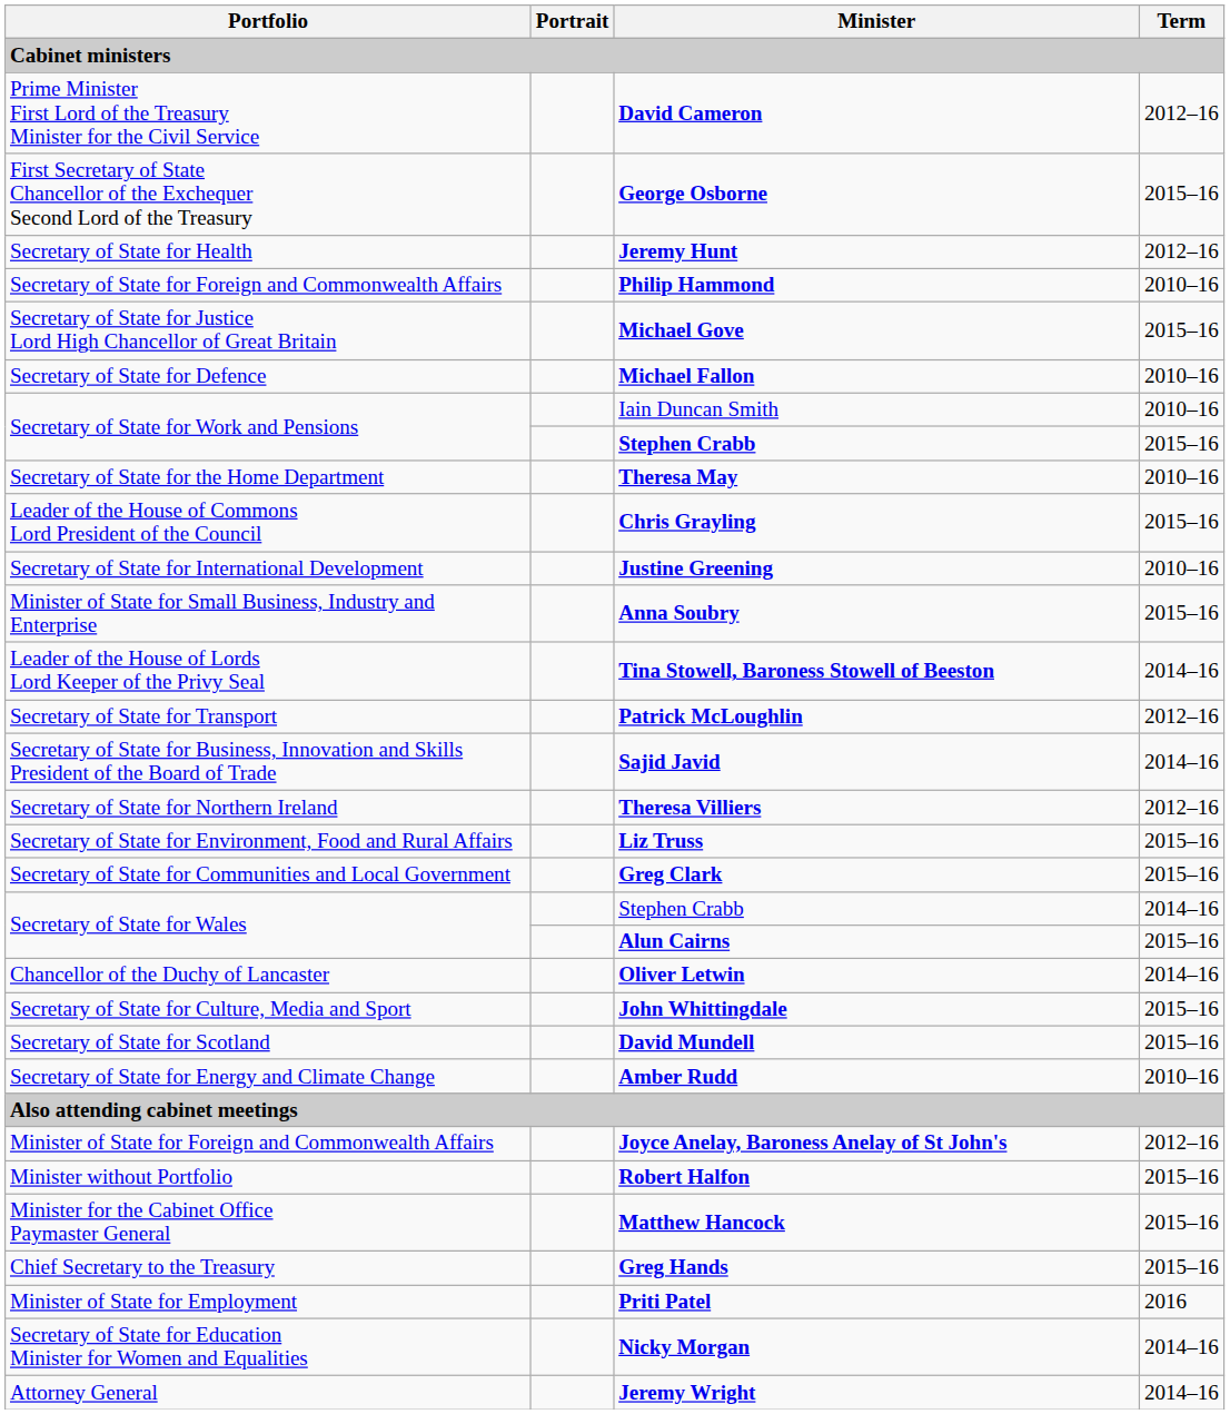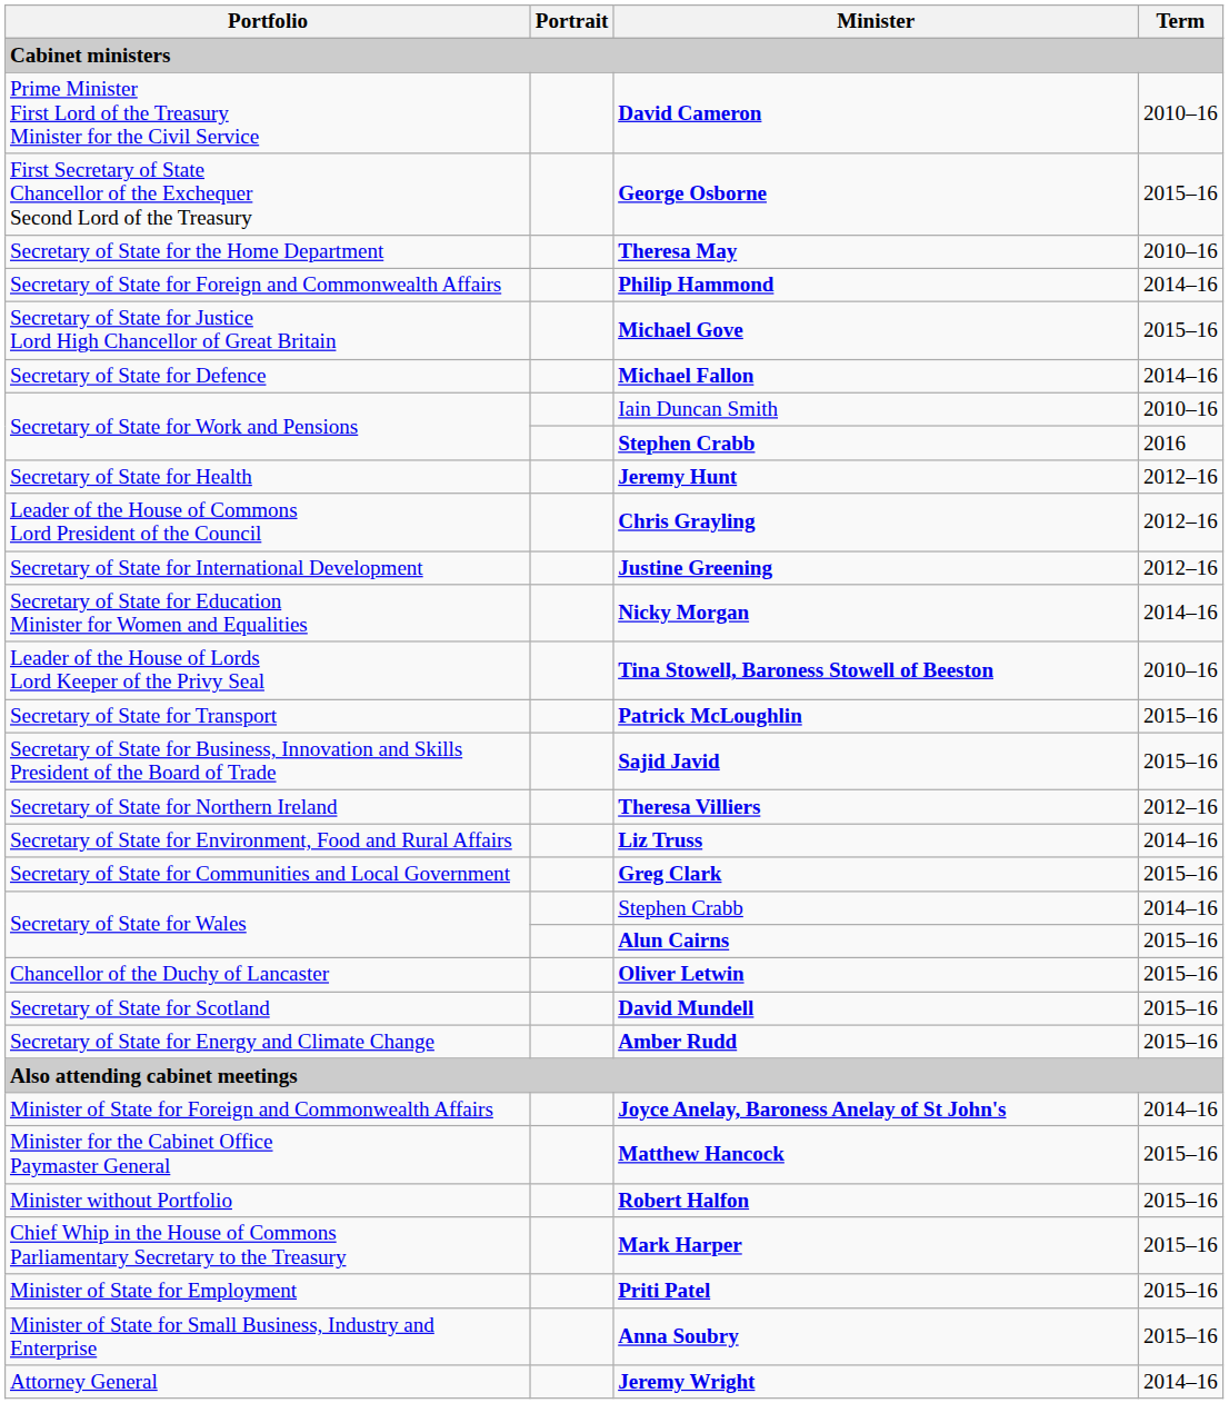 <table class="wikitable">
 <tr>
 <th width=390>Portfolio</th>
 <th>Portrait</th>
 <th width=390>Minister</th>
 <th>Term</th>
 </tr>
 <tr>
 </tr>
 <tr>
 <td style="background:#cccccc;" colspan="4"><strong>Cabinet ministers</strong></td>
 </tr>
 <tr>
 <td><a href='#'>Prime Minister</a><br><a href='#'>First Lord of the Treasury</a><br><a href='#'>Minister for the Civil Service</a></td>
 <td></td>
 <td><strong><a href='#'>David Cameron</a></strong></td>
-<td>2012–16</td>
+<td>2010–16</td>
 </tr>
 <tr>
 <td><a href='#'>First Secretary of State</a><br><a href='#'>Chancellor of the Exchequer</a> <br>Second Lord of the Treasury</td>
 <td></td>
 <td><strong><a href='#'>George Osborne</a></strong></td>
 <td>2015–16</td>
 </tr>
 <tr>
-<td><a href='#'>Secretary of State for Health</a></td>
+<td><a href='#'>Secretary of State for the Home Department</a></td>
 <td></td>
-<td><strong><a href='#'>Jeremy Hunt</a></strong></td>
-<td>2012–16</td>
+<td><strong><a href='#'>Theresa May</a></strong></td>
+<td>2010–16</td>
 </tr>
 <tr>
 <td><a href='#'>Secretary of State for Foreign and Commonwealth Affairs</a></td>
 <td></td>
 <td><strong><a href='#'>Philip Hammond</a></strong></td>
-<td>2010–16</td>
+<td>2014–16</td>
 </tr>
 <tr>
 <td><a href='#'>Secretary of State for Justice</a> <br> <a href='#'>Lord High Chancellor of Great Britain</a></td>
 <td></td>
 <td><strong><a href='#'>Michael Gove</a></strong></td>
 <td>2015–16</td>
 </tr>
 <tr>
 <td><a href='#'>Secretary of State for Defence</a></td>
 <td></td>
 <td><strong><a href='#'>Michael Fallon</a></strong></td>
-<td>2010–16</td>
+<td>2014–16</td>
 </tr>
 <tr>
 <td rowspan="2"><a href='#'>Secretary of State for Work and Pensions</a></td>
 <td></td>
 <td><a href='#'>Iain Duncan Smith</a></td>
 <td>2010–16</td>
 </tr>
 <tr>
 <td></td>
 <td><strong><a href='#'>Stephen Crabb</a></strong></td>
-<td>2015–16</td>
+<td>2016</td>
 </tr>
 <tr>
-<td><a href='#'>Secretary of State for the Home Department</a></td>
+<td><a href='#'>Secretary of State for Health</a></td>
 <td></td>
-<td><strong><a href='#'>Theresa May</a></strong></td>
-<td>2010–16</td>
+<td><strong><a href='#'>Jeremy Hunt</a></strong></td>
+<td>2012–16</td>
 </tr>
 <tr>
 <td><a href='#'>Leader of the House of Commons</a><br><a href='#'>Lord President of the Council</a></td>
 <td></td>
 <td><strong><a href='#'>Chris Grayling</a></strong></td>
-<td>2015–16</td>
+<td>2012–16</td>
 </tr>
 <tr>
 <td><a href='#'>Secretary of State for International Development</a></td>
 <td></td>
 <td><strong><a href='#'>Justine Greening</a></strong></td>
-<td>2010–16</td>
+<td>2012–16</td>
 </tr>
 <tr>
-<td><a href='#'>Minister of State for Small Business, Industry and Enterprise</a></td>
+<td><a href='#'>Secretary of State for Education</a><br><a href='#'>Minister for Women and Equalities</a></td>
 <td></td>
-<td><strong><a href='#'>Anna Soubry</a></strong></td>
-<td>2015–16</td>
+<td><strong><a href='#'>Nicky Morgan</a></strong></td>
+<td>2014–16</td>
 </tr>
 <tr>
 <td><a href='#'>Leader of the House of Lords</a><br><a href='#'>Lord Keeper of the Privy Seal</a></td>
 <td></td>
 <td><strong><a href='#'>Tina Stowell, Baroness Stowell of Beeston</a></strong></td>
-<td>2014–16</td>
+<td>2010–16</td>
 </tr>
 <tr>
 <td><a href='#'>Secretary of State for Transport</a></td>
 <td></td>
 <td><strong><a href='#'>Patrick McLoughlin</a></strong></td>
-<td>2012–16</td>
+<td>2015–16</td>
 </tr>
 <tr>
 <td><a href='#'>Secretary of State for Business, Innovation and Skills</a><br><a href='#'>President of the Board of Trade</a></td>
 <td></td>
 <td><strong><a href='#'>Sajid Javid</a></strong></td>
-<td>2014–16</td>
+<td>2015–16</td>
 </tr>
 <tr>
 <td><a href='#'>Secretary of State for Northern Ireland</a></td>
 <td></td>
 <td><strong><a href='#'>Theresa Villiers</a></strong></td>
 <td>2012–16</td>
 </tr>
 <tr>
 <td><a href='#'>Secretary of State for Environment, Food and Rural Affairs</a></td>
 <td></td>
 <td><strong><a href='#'>Liz Truss</a></strong></td>
-<td>2015–16</td>
+<td>2014–16</td>
 </tr>
 <tr>
 <td><a href='#'>Secretary of State for Communities and Local Government</a></td>
 <td></td>
 <td><strong><a href='#'>Greg Clark</a></strong></td>
 <td>2015–16</td>
 </tr>
 <tr>
 <td rowspan="2"><a href='#'>Secretary of State for Wales</a></td>
 <td></td>
 <td><a href='#'>Stephen Crabb</a></td>
 <td>2014–16</td>
 </tr>
 <tr>
 <td></td>
 <td><strong><a href='#'>Alun Cairns</a></strong></td>
 <td>2015–16</td>
 </tr>
 <tr>
 <td><a href='#'>Chancellor of the Duchy of Lancaster</a><br></td>
 <td></td>
 <td><strong><a href='#'>Oliver Letwin</a></strong></td>
-<td>2014–16</td>
-</tr>
-<tr>
-<td><a href='#'>Secretary of State for Culture, Media and Sport</a></td>
-<td></td>
-<td><strong><a href='#'>John Whittingdale</a></strong></td>
 <td>2015–16</td>
 </tr>
 <tr>
 <td><a href='#'>Secretary of State for Scotland</a></td>
 <td></td>
 <td><strong><a href='#'>David Mundell</a></strong></td>
 <td>2015–16</td>
 </tr>
 <tr>
 <td><a href='#'>Secretary of State for Energy and Climate Change</a></td>
 <td></td>
 <td><strong><a href='#'>Amber Rudd</a></strong></td>
-<td>2010–16</td>
+<td>2015–16</td>
 </tr>
 <tr>
 <td style="background:#cccccc;" colspan="4"><strong>Also attending cabinet meetings</strong></td>
 </tr>
 <tr>
 <td><a href='#'>Minister of State for Foreign and Commonwealth Affairs</a></td>
 <td></td>
 <td><strong><a href='#'>Joyce Anelay, Baroness Anelay of St John's</a></strong></td>
-<td>2012–16</td>
+<td>2014–16</td>
+</tr>
+<tr>
+<td><a href='#'>Minister for the Cabinet Office</a><br><a href='#'>Paymaster General</a></td>
+<td></td>
+<td><strong><a href='#'>Matthew Hancock</a></strong></td>
+<td>2015–16</td>
 </tr>
 <tr>
 <td><a href='#'>Minister without Portfolio</a></td>
 <td></td>
 <td><strong><a href='#'>Robert Halfon</a></strong></td>
 <td>2015–16</td>
 </tr>
 <tr>
-<td><a href='#'>Minister for the Cabinet Office</a><br><a href='#'>Paymaster General</a></td>
+<td><a href='#'>Chief Whip in the House of Commons</a><br><a href='#'>Parliamentary Secretary to the Treasury</a></td>
 <td></td>
-<td><strong><a href='#'>Matthew Hancock</a></strong></td>
-<td>2015–16</td>
-</tr>
-<tr>
-<td><a href='#'>Chief Secretary to the Treasury</a></td>
-<td></td>
-<td><strong><a href='#'>Greg Hands</a></strong></td>
+<td><strong><a href='#'>Mark Harper</a></strong></td>
 <td>2015–16</td>
 </tr>
 <tr>
 <td><a href='#'>Minister of State for Employment</a></td>
 <td></td>
 <td><strong><a href='#'>Priti Patel</a></strong></td>
-<td>2016</td>
+<td>2015–16</td>
 </tr>
 <tr>
-<td><a href='#'>Secretary of State for Education</a><br><a href='#'>Minister for Women and Equalities</a></td>
+<td><a href='#'>Minister of State for Small Business, Industry and Enterprise</a></td>
 <td></td>
-<td><strong><a href='#'>Nicky Morgan</a></strong></td>
-<td>2014–16</td>
+<td><strong><a href='#'>Anna Soubry</a></strong></td>
+<td>2015–16</td>
 </tr>
 <tr>
 <td><a href='#'>Attorney General</a></td>
 <td></td>
 <td><strong><a href='#'>Jeremy Wright</a></strong></td>
 <td>2014–16</td>
 </tr>
 </table>
